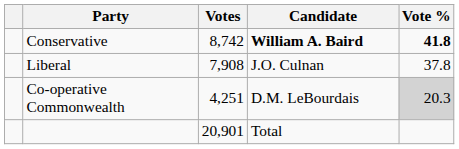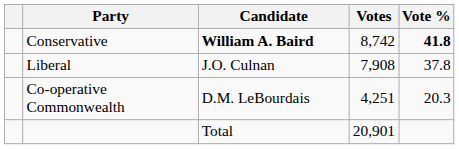 <table class="wikitable">
 <tr>
 <th></th>
 <th scope="col" width="175">Party</th>
+<th scope="col" width="150">Candidate</th>
 <th>Votes</th>
-<th scope="col" width="150">Candidate</th>
 <th>Vote %</th>
 </tr>
 <tr>
 <td>   </td>
 <td>Conservative</td>
+<td><strong>William A. Baird</strong></td>
 <td align=right>8,742</td>
-<td><strong>William A. Baird</strong></td>
 <td align=right><strong>41.8</strong></td>
 </tr>
 <tr>
 <td>   </td>
 <td>Liberal</td>
+<td>J.O. Culnan</td>
 <td align=right>7,908</td>
-<td>J.O. Culnan</td>
 <td align=right>37.8</td>
 </tr>
 <tr>
 <td>   </td>
 <td>Co-operative Commonwealth</td>
+<td>D.M. LeBourdais</td>
 <td align=right>4,251</td>
-<td>D.M. LeBourdais</td>
-<td align=right style="background: lightgrey;">20.3</td>
+<td align=right>20.3</td>
 </tr>
 <tr>
 <td></td>
 <td></td>
+<td>Total</td>
 <td align=right>20,901</td>
-<td>Total</td>
 <td></td>
 </tr>
 </table>
